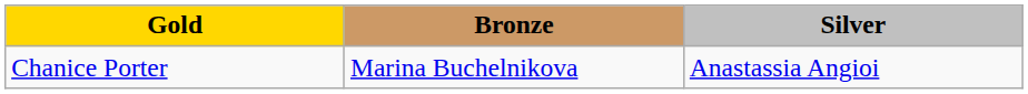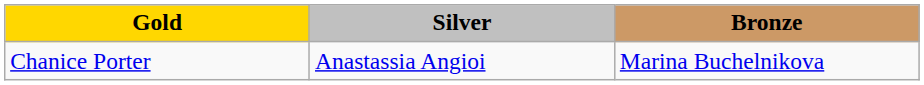 <table class="wikitable" style="text-align:left">
 <tr align="center">
 <td width=200 bgcolor=gold><strong>Gold</strong></td>
+<td width=200 bgcolor=silver><strong>Silver</strong></td>
 <td width=200 bgcolor=CC9966><strong>Bronze</strong></td>
-<td width=200 bgcolor=silver><strong>Silver</strong></td>
 </tr>
 <tr>
 <td><a href='#'>Chanice Porter</a><br></td>
+<td><a href='#'>Anastassia Angioi</a><br></td>
 <td><a href='#'>Marina Buchelnikova</a><br></td>
-<td><a href='#'>Anastassia Angioi</a><br></td>
 </tr>
 </table>
